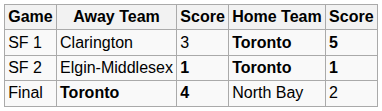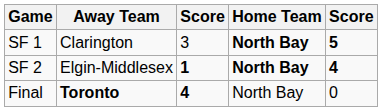 <table class="wikitable">
 <tr>
 <th>Game</th>
 <th style= width=35%>Away Team</th>
 <th>Score</th>
 <th style= width=35%>Home Team</th>
 <th>Score</th>
 </tr>
 <tr>
 <td>SF 1</td>
 <td>Clarington</td>
 <td>3</td>
-<td><strong>Toronto</strong></td>
+<td><strong>North Bay</strong></td>
 <td><strong>5</strong></td>
 </tr>
 <tr>
 <td>SF 2</td>
 <td>Elgin-Middlesex</td>
 <td><strong>1</strong></td>
-<td><strong>Toronto</strong></td>
-<td><strong>1</strong></td>
+<td><strong>North Bay</strong></td>
+<td><strong>4</strong></td>
 </tr>
 <tr>
 <td>Final</td>
 <td><strong>Toronto</strong></td>
 <td><strong>4</strong></td>
 <td>North Bay</td>
-<td>2</td>
+<td>0</td>
 </tr>
 </table>
